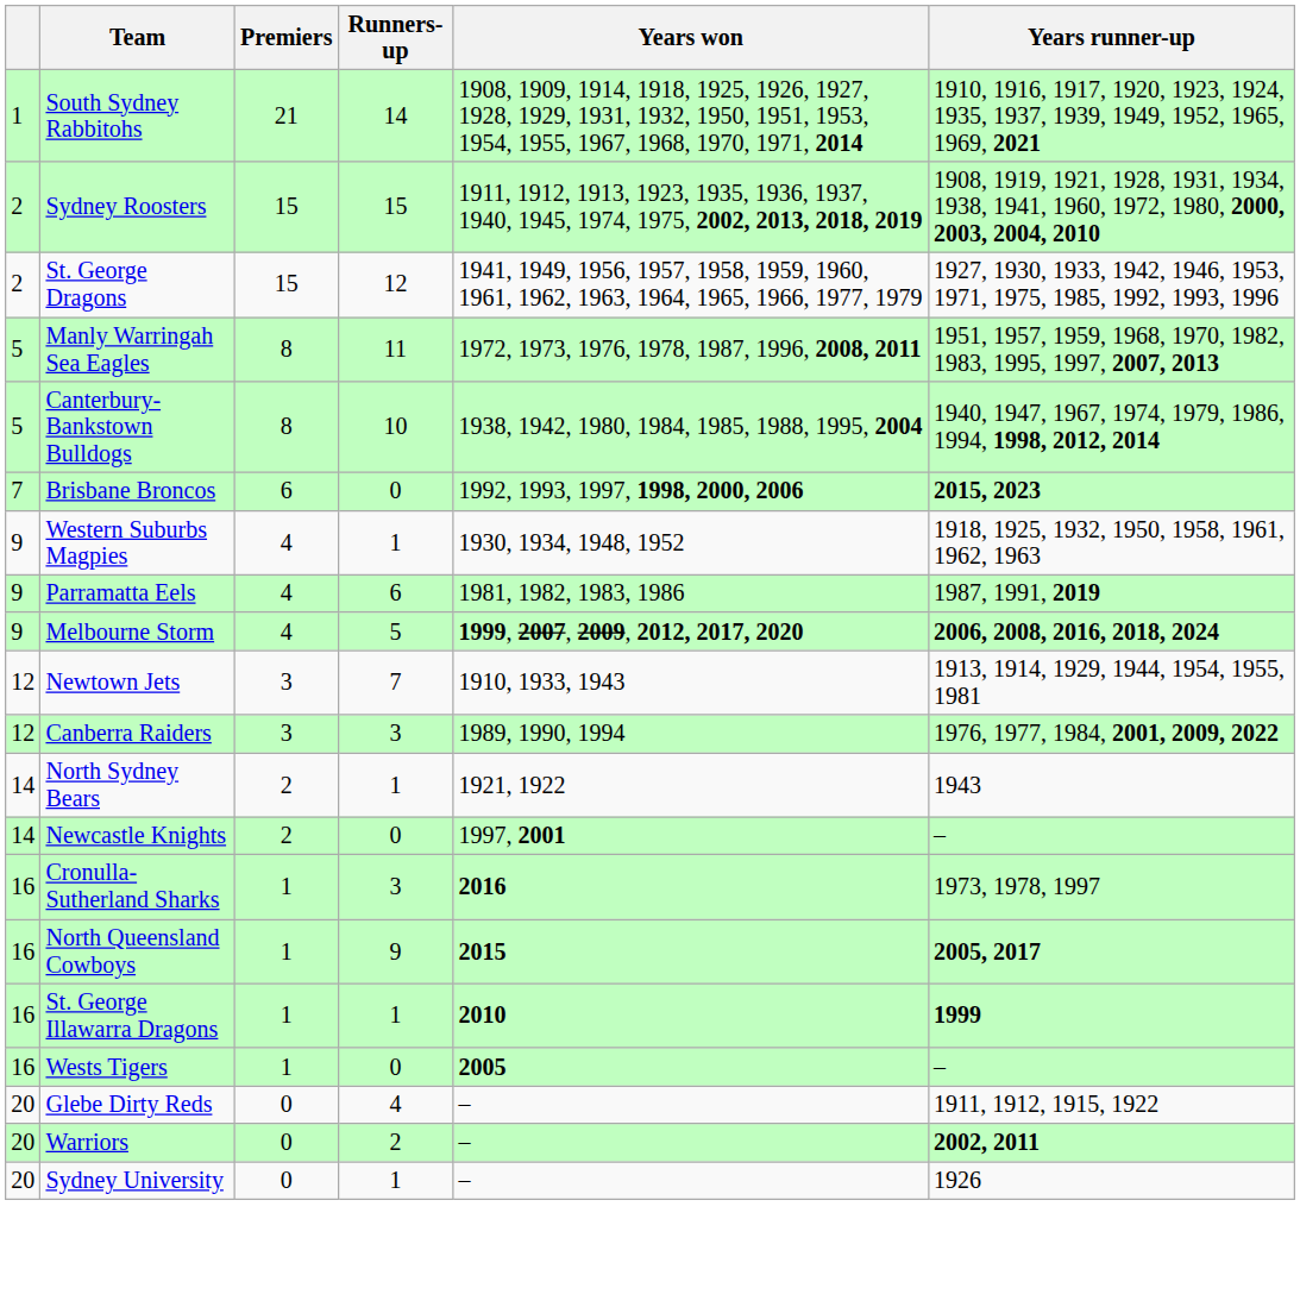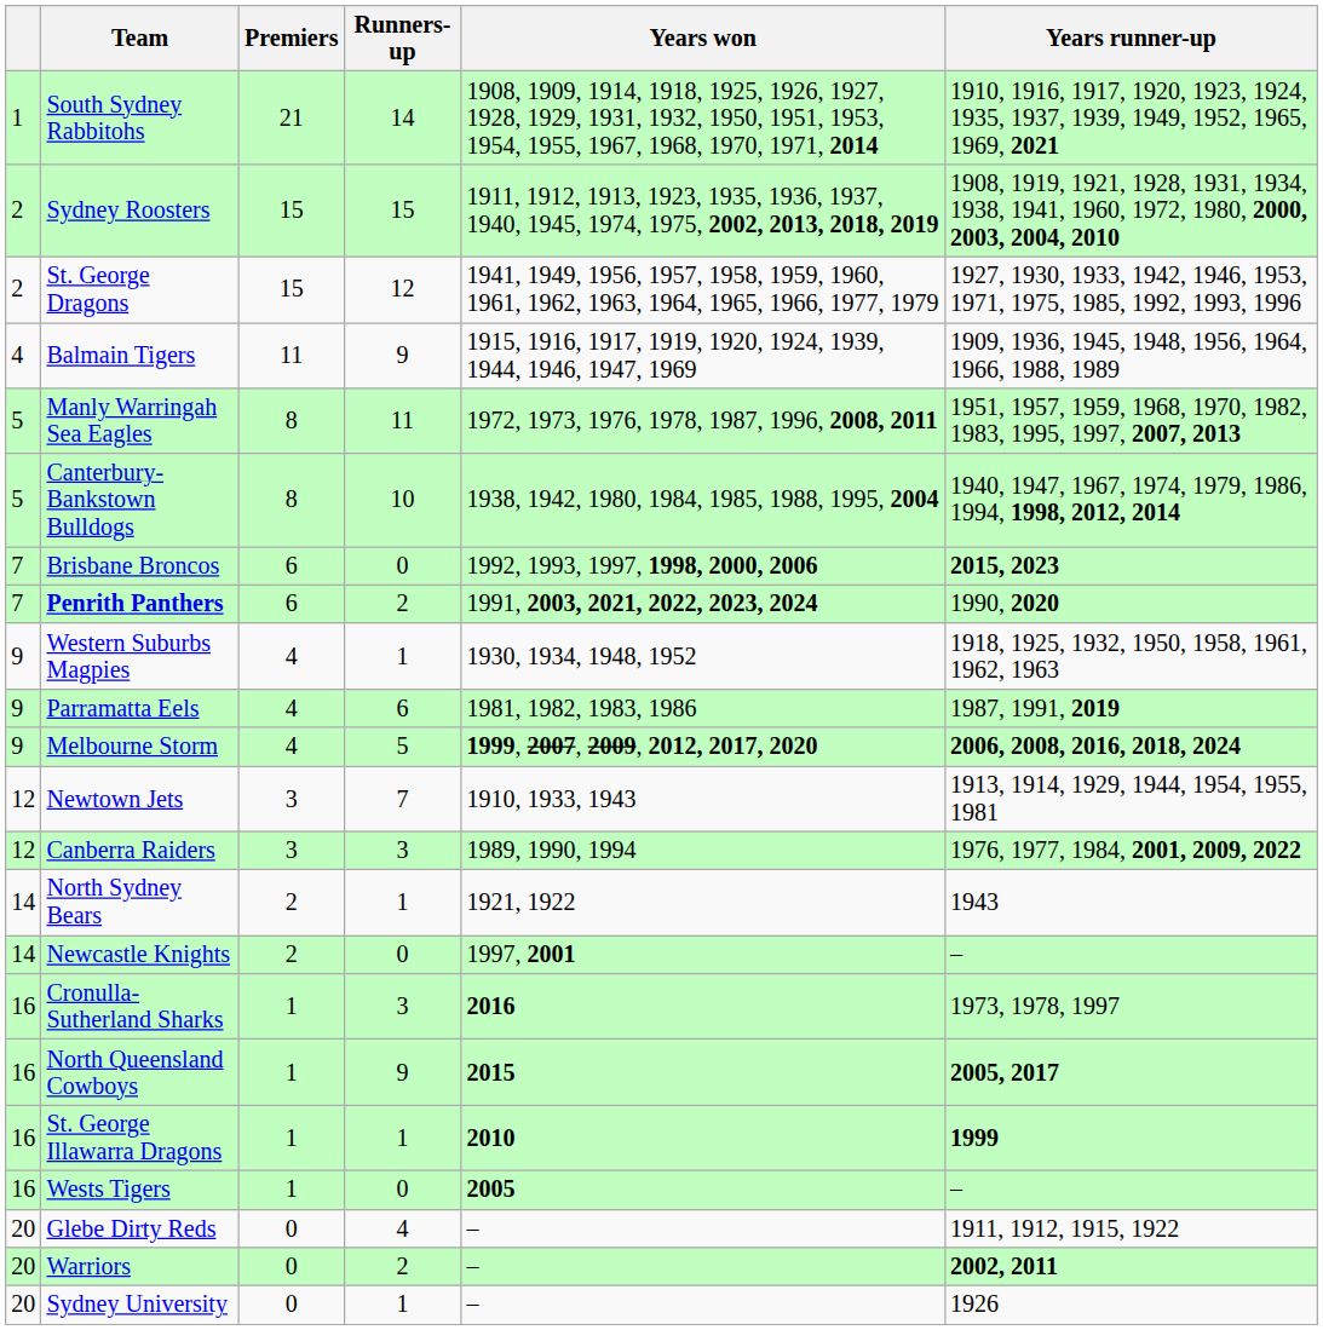 <table class="wikitable sortable">
 <tr>
 <th></th>
 <th>Team</th>
 <th>Premiers</th>
 <th>Runners-up</th>
 <th>Years won</th>
 <th>Years runner-up</th>
 </tr>
 <tr style="background:#C0FFC0">
 <td>1</td>
 <td> <a href='#'>South Sydney Rabbitohs</a></td>
 <td style="text-align:center;">21</td>
 <td style="text-align:center;">14</td>
 <td>1908, 1909, 1914, 1918, 1925, 1926, 1927, 1928, 1929, 1931, 1932, 1950, 1951, 1953, 1954, 1955, 1967, 1968, 1970, 1971, <strong>2014</strong></td>
 <td>1910, 1916, 1917, 1920, 1923, 1924, 1935, 1937, 1939, 1949, 1952, 1965, 1969, <strong>2021</strong></td>
 </tr>
 <tr style="background:#C0FFC0">
 <td>2</td>
 <td> <a href='#'>Sydney Roosters</a></td>
 <td style="text-align:center;">15</td>
 <td style="text-align:center;">15</td>
 <td>1911, 1912, 1913, 1923, 1935, 1936, 1937, 1940, 1945, 1974, 1975, <strong>2002, 2013, 2018, 2019</strong></td>
 <td>1908, 1919, 1921, 1928, 1931, 1934, 1938, 1941, 1960, 1972, 1980, <strong>2000, 2003, 2004, 2010</strong></td>
 </tr>
 <tr>
 <td>2</td>
 <td> <a href='#'>St. George Dragons</a></td>
 <td style="text-align:center;">15</td>
 <td style="text-align:center;">12</td>
 <td>1941, 1949, 1956, 1957, 1958, 1959, 1960, 1961, 1962, 1963, 1964, 1965, 1966, 1977, 1979</td>
 <td>1927, 1930, 1933, 1942, 1946, 1953, 1971, 1975, 1985, 1992, 1993, 1996</td>
 </tr>
+<tr>
+<td>4</td>
+<td> <a href='#'>Balmain Tigers</a></td>
+<td style="text-align:center;">11</td>
+<td style="text-align:center;">9</td>
+<td>1915, 1916, 1917, 1919, 1920, 1924, 1939, 1944, 1946, 1947, 1969</td>
+<td>1909, 1936, 1945, 1948, 1956, 1964, 1966, 1988, 1989</td>
+</tr>
 <tr style="background:#C0FFC0">
 <td>5</td>
 <td> <a href='#'>Manly Warringah Sea Eagles</a></td>
 <td style="text-align:center;">8</td>
 <td style="text-align:center;">11</td>
 <td>1972, 1973, 1976, 1978, 1987, 1996, <strong>2008, 2011</strong></td>
 <td>1951, 1957, 1959, 1968, 1970, 1982, 1983, 1995, 1997, <strong>2007, 2013</strong></td>
 </tr>
 <tr style="background:#C0FFC0">
 <td>5</td>
 <td> <a href='#'>Canterbury-Bankstown Bulldogs</a></td>
 <td style="text-align:center;">8</td>
 <td style="text-align:center;">10</td>
 <td>1938, 1942, 1980, 1984, 1985, 1988, 1995, <strong>2004</strong></td>
 <td>1940, 1947, 1967, 1974, 1979, 1986, 1994, <strong>1998, 2012, 2014</strong></td>
 </tr>
 <tr style="background:#C0FFC0">
 <td>7</td>
 <td> <a href='#'>Brisbane Broncos</a></td>
 <td style="text-align:center;">6</td>
 <td style="text-align:center;">0</td>
 <td>1992, 1993, 1997, <strong>1998, 2000, 2006</strong></td>
 <td><strong>2015, 2023</strong></td>
+</tr>
+<tr style="background:#C0FFC0">
+<td>7</td>
+<td> <strong><a href='#'>Penrith Panthers</a></strong></td>
+<td style="text-align:center;">6</td>
+<td style="text-align:center;">2</td>
+<td>1991, <strong>2003, 2021, 2022, 2023, 2024</strong></td>
+<td>1990, <strong>2020</strong></td>
 </tr>
 <tr>
 <td>9</td>
 <td> <a href='#'>Western Suburbs Magpies</a></td>
 <td style="text-align:center;">4</td>
 <td style="text-align:center;">1</td>
 <td>1930, 1934, 1948, 1952</td>
 <td>1918, 1925, 1932, 1950, 1958, 1961, 1962, 1963</td>
 </tr>
 <tr style="background:#C0FFC0">
 <td>9</td>
 <td> <a href='#'>Parramatta Eels</a></td>
 <td style="text-align:center;">4</td>
 <td style="text-align:center;">6</td>
 <td>1981, 1982, 1983, 1986</td>
 <td>1987, 1991, <strong>2019</strong></td>
 </tr>
 <tr style="background:#C0FFC0">
 <td>9</td>
 <td> <a href='#'>Melbourne Storm</a></td>
 <td style="text-align:center;">4</td>
 <td style="text-align:center;">5</td>
 <td><strong>1999</strong>, <s><strong>2007</strong></s>, <s><strong>2009</strong></s>, <strong>2012, 2017, 2020</strong></td>
 <td><strong>2006,</strong> <strong>2008, 2016, 2018, 2024</strong></td>
 </tr>
 <tr>
 <td>12</td>
 <td> <a href='#'>Newtown Jets</a></td>
 <td style="text-align:center;">3</td>
 <td style="text-align:center;">7</td>
 <td>1910, 1933, 1943</td>
 <td>1913, 1914, 1929, 1944, 1954, 1955, 1981</td>
 </tr>
 <tr style="background:#C0FFC0">
 <td>12</td>
 <td> <a href='#'>Canberra Raiders</a></td>
 <td style="text-align:center;">3</td>
 <td style="text-align:center;">3</td>
 <td>1989, 1990, 1994</td>
 <td>1976, 1977, 1984, <strong>2001, 2009, 2022</strong></td>
 </tr>
 <tr>
 <td>14</td>
 <td> <a href='#'>North Sydney Bears</a></td>
 <td style="text-align:center;">2</td>
 <td style="text-align:center;">1</td>
 <td>1921, 1922</td>
 <td>1943</td>
 </tr>
 <tr style="background:#C0FFC0">
 <td>14</td>
 <td> <a href='#'>Newcastle Knights</a></td>
 <td style="text-align:center;">2</td>
 <td style="text-align:center;">0</td>
 <td>1997, <strong>2001</strong></td>
 <td>–</td>
 </tr>
 <tr style="background:#C0FFC0">
 <td>16</td>
 <td> <a href='#'>Cronulla-Sutherland Sharks</a></td>
 <td style="text-align:center;">1</td>
 <td style="text-align:center;">3</td>
 <td><strong>2016</strong></td>
 <td>1973, 1978, 1997</td>
 </tr>
 <tr style="background:#C0FFC0">
 <td>16</td>
 <td> <a href='#'>North Queensland Cowboys</a></td>
 <td style="text-align:center;">1</td>
 <td style="text-align:center;">9</td>
 <td><strong>2015</strong></td>
 <td><strong>2005, 2017</strong></td>
 </tr>
 <tr style="background:#C0FFC0">
 <td>16</td>
 <td> <a href='#'>St. George Illawarra Dragons</a></td>
 <td style="text-align:center;">1</td>
 <td style="text-align:center;">1</td>
 <td><strong>2010</strong></td>
 <td><strong>1999</strong></td>
 </tr>
 <tr style="background:#C0FFC0">
 <td>16</td>
 <td> <a href='#'>Wests Tigers</a></td>
 <td style="text-align:center;">1</td>
 <td style="text-align:center;">0</td>
 <td><strong>2005</strong></td>
 <td>–</td>
 </tr>
 <tr>
 <td>20</td>
 <td> <a href='#'>Glebe Dirty Reds</a></td>
 <td style="text-align:center;">0</td>
 <td style="text-align:center;">4</td>
 <td>–</td>
 <td>1911, 1912, 1915, 1922</td>
 </tr>
 <tr style="background:#C0FFC0">
 <td>20</td>
 <td> <a href='#'>Warriors</a></td>
 <td style="text-align:center;">0</td>
 <td style="text-align:center;">2</td>
 <td>–</td>
 <td><strong>2002, 2011</strong></td>
 </tr>
 <tr>
 <td>20</td>
 <td> <a href='#'>Sydney University</a></td>
 <td style="text-align:center;">0</td>
 <td style="text-align:center;">1</td>
 <td>–</td>
 <td>1926</td>
 </tr>
 </table>
